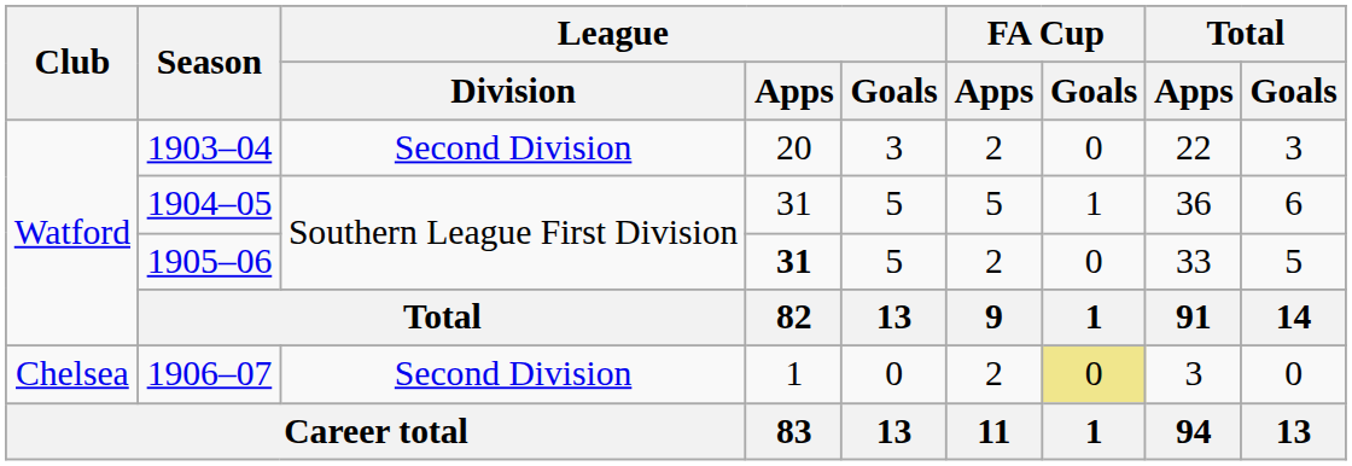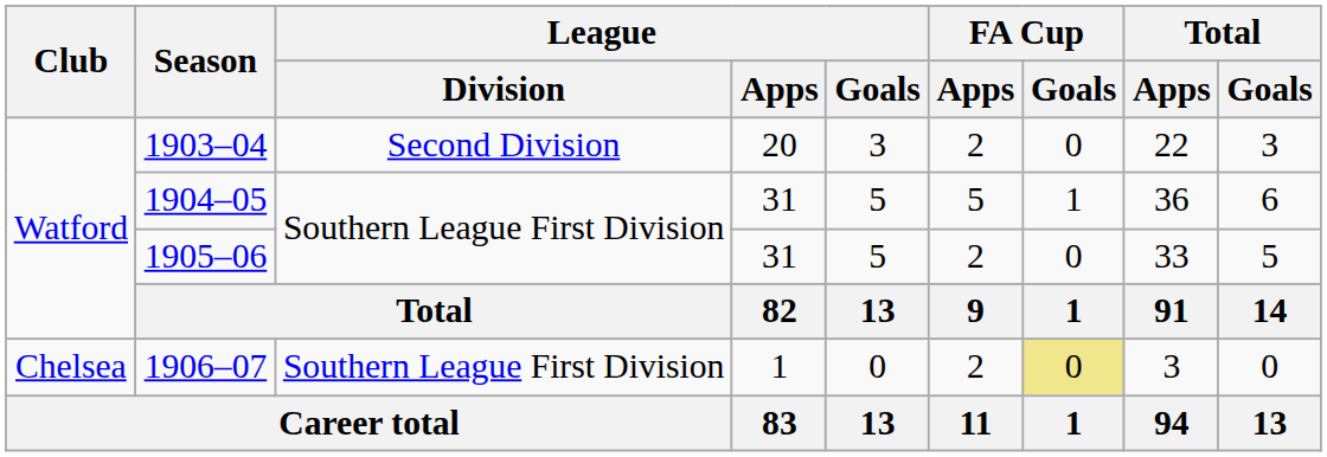 <table class="wikitable" style="text-align: center;">
 <tr>
 <th rowspan="2">Club</th>
 <th rowspan="2">Season</th>
 <th colspan="3">League</th>
 <th colspan="2">FA Cup</th>
 <th colspan="2">Total</th>
 </tr>
 <tr>
 <th>Division</th>
 <th>Apps</th>
 <th>Goals</th>
 <th>Apps</th>
 <th>Goals</th>
 <th>Apps</th>
 <th>Goals</th>
 </tr>
 <tr>
 <td rowspan="4"><a href='#'>Watford</a></td>
 <td><a href='#'>1903–04</a></td>
 <td><a href='#'>Second Division</a></td>
 <td>20</td>
 <td>3</td>
 <td>2</td>
 <td>0</td>
 <td>22</td>
 <td>3</td>
 </tr>
 <tr>
 <td><a href='#'>1904–05</a></td>
 <td rowspan="2">Southern League First Division</td>
 <td>31</td>
 <td>5</td>
 <td>5</td>
 <td>1</td>
 <td>36</td>
 <td>6</td>
 </tr>
 <tr>
 <td><a href='#'>1905–06</a></td>
-<td><strong>31</strong></td>
+<td>31</td>
 <td>5</td>
 <td>2</td>
 <td>0</td>
 <td>33</td>
 <td>5</td>
 </tr>
 <tr>
 <th colspan="2">Total</th>
 <th>82</th>
 <th>13</th>
 <th>9</th>
 <th>1</th>
 <th>91</th>
 <th>14</th>
 </tr>
 <tr>
 <td><a href='#'>Chelsea</a></td>
 <td><a href='#'>1906–07</a></td>
-<td><a href='#'>Second Division</a></td>
+<td><a href='#'>Southern League</a> First Division</td>
 <td>1</td>
 <td>0</td>
 <td>2</td>
 <td style="background: khaki;">0</td>
 <td>3</td>
 <td>0</td>
 </tr>
 <tr>
 <th colspan="3">Career total</th>
 <th>83</th>
 <th>13</th>
 <th>11</th>
 <th>1</th>
 <th>94</th>
 <th>13</th>
 </tr>
 </table>
